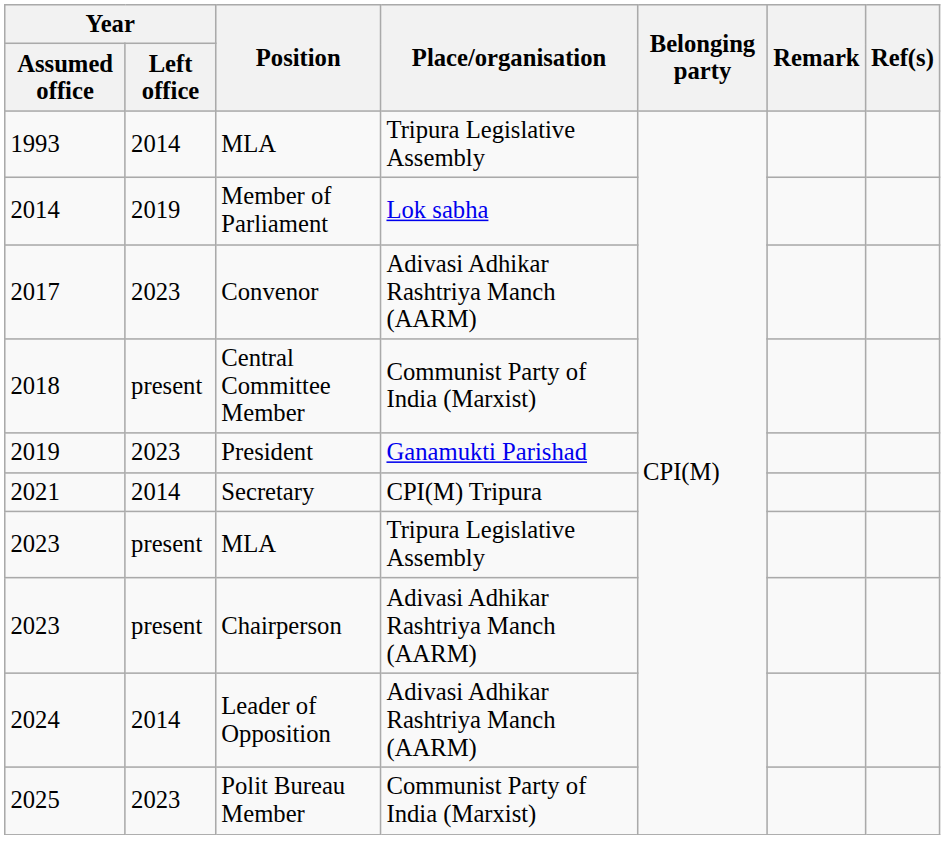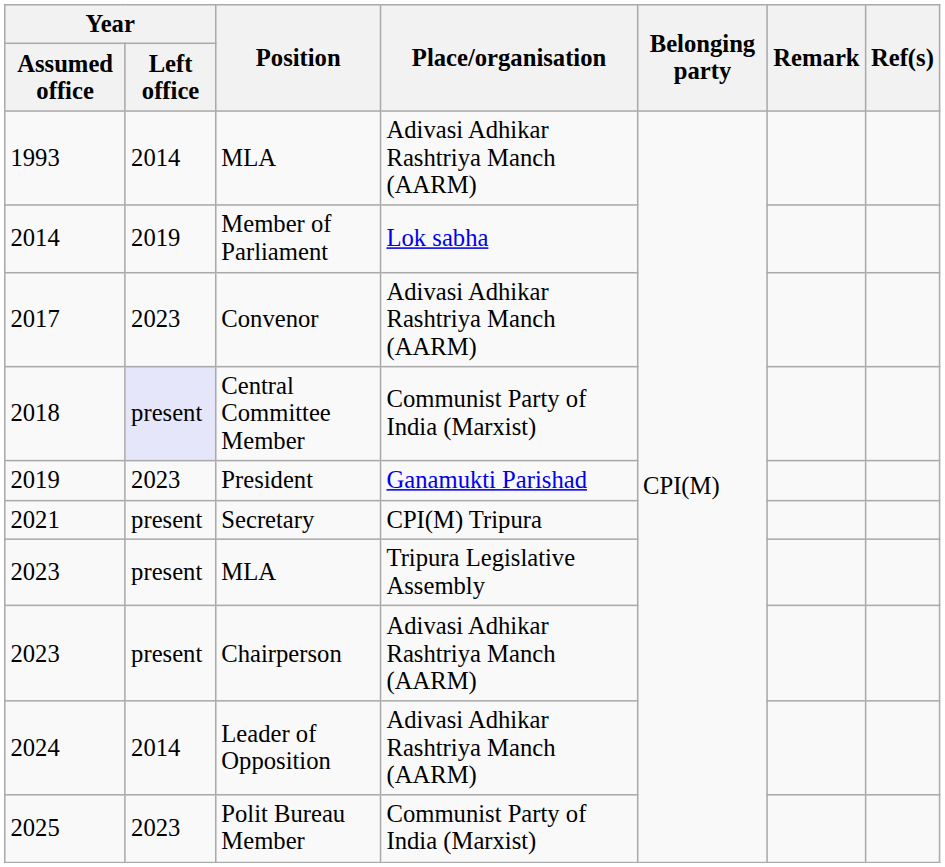 <table class="wikitable sortable">
 <tr>
 <th colspan=2>Year</th>
 <th rowspan=2>Position</th>
 <th rowspan=2>Place/organisation</th>
 <th rowspan=2>Belonging party</th>
 <th rowspan=2>Remark</th>
 <th rowspan=2>Ref(s)</th>
 </tr>
 <tr>
 <th>Assumed office</th>
 <th>Left office</th>
 </tr>
 <tr>
 <td>1993</td>
 <td>2014</td>
 <td>MLA</td>
-<td>Tripura Legislative Assembly</td>
+<td>Adivasi Adhikar Rashtriya Manch (AARM)</td>
 <td rowspan=10>CPI(M)</td>
 <td></td>
 <td></td>
 </tr>
 <tr>
 <td>2014</td>
 <td>2019</td>
 <td>Member of Parliament</td>
 <td><a href='#'>Lok sabha</a></td>
 <td></td>
 </tr>
 <tr>
 <td>2017</td>
 <td>2023</td>
 <td>Convenor</td>
 <td>Adivasi Adhikar Rashtriya Manch (AARM)</td>
 <td></td>
 <td></td>
 </tr>
 <tr>
 <td>2018</td>
-<td>present</td>
+<td style="background: lavender;">present</td>
 <td>Central Committee Member</td>
 <td>Communist Party of India (Marxist)</td>
 <td></td>
 <td></td>
 </tr>
 <tr>
 <td>2019</td>
 <td>2023</td>
 <td>President</td>
 <td><a href='#'>Ganamukti Parishad</a></td>
 <td></td>
 <td></td>
 </tr>
 <tr>
 <td>2021</td>
-<td>2014</td>
+<td>present</td>
 <td>Secretary</td>
 <td>CPI(M) Tripura</td>
 <td></td>
 <td></td>
 </tr>
 <tr>
 <td>2023</td>
 <td>present</td>
 <td>MLA</td>
 <td>Tripura Legislative Assembly</td>
 <td></td>
 <td></td>
 </tr>
 <tr>
 <td>2023</td>
 <td>present</td>
 <td>Chairperson</td>
 <td>Adivasi Adhikar Rashtriya Manch (AARM)</td>
 <td></td>
 <td></td>
 </tr>
 <tr>
 <td>2024</td>
 <td>2014</td>
 <td>Leader of Opposition</td>
 <td>Adivasi Adhikar Rashtriya Manch (AARM)</td>
 <td></td>
 <td></td>
 </tr>
 <tr>
 <td>2025</td>
 <td>2023</td>
 <td>Polit Bureau Member</td>
 <td>Communist Party of India (Marxist)</td>
 <td></td>
 <td></td>
 </tr>
 </table>
